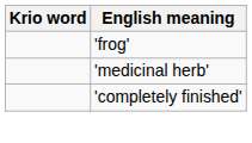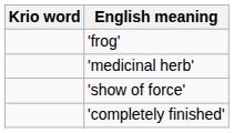 <table class="wikitable">
 <tr>
 <th>Krio word</th>
 <th>English meaning</th>
 </tr>
 <tr>
 <td></td>
 <td>'frog'</td>
 </tr>
 <tr>
 <td></td>
 <td>'medicinal herb'</td>
 </tr>
 <tr>
 <td></td>
+<td>'show of force'</td>
+</tr>
+<tr>
+<td></td>
 <td>'completely finished'</td>
 </tr>
 </table>
